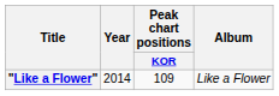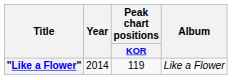 <table class="wikitable plainrowheaders" style="text-align:center">
 <tr>
 <th scope="col" rowspan="2">Title</th>
 <th scope="col" rowspan="2">Year</th>
 <th scope="col" colspan="1">Peak chart positions</th>
 <th scope="col" rowspan="2">Album</th>
 </tr>
 <tr>
 <th scope="col" style="font-size:90%; width:3em"><a href='#'>KOR</a><br></th>
 </tr>
 <tr>
 <th scope="row">"<a href='#'>Like a Flower</a>"</th>
 <td>2014</td>
-<td>109</td>
+<td>119</td>
 <td><em>Like a Flower</em><br></td>
 </tr>
 </table>
